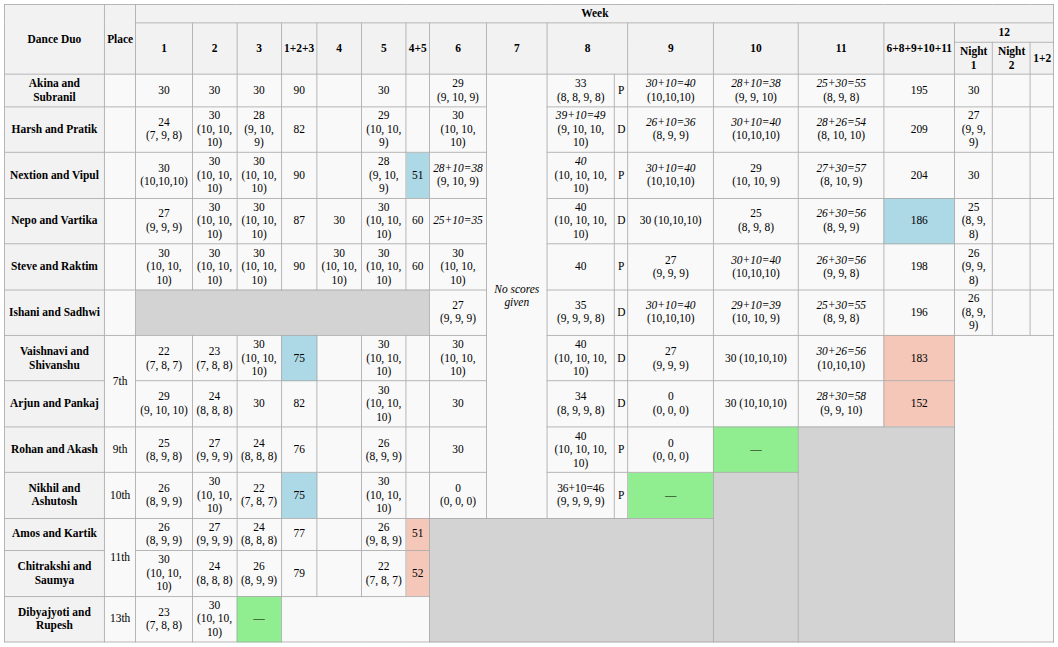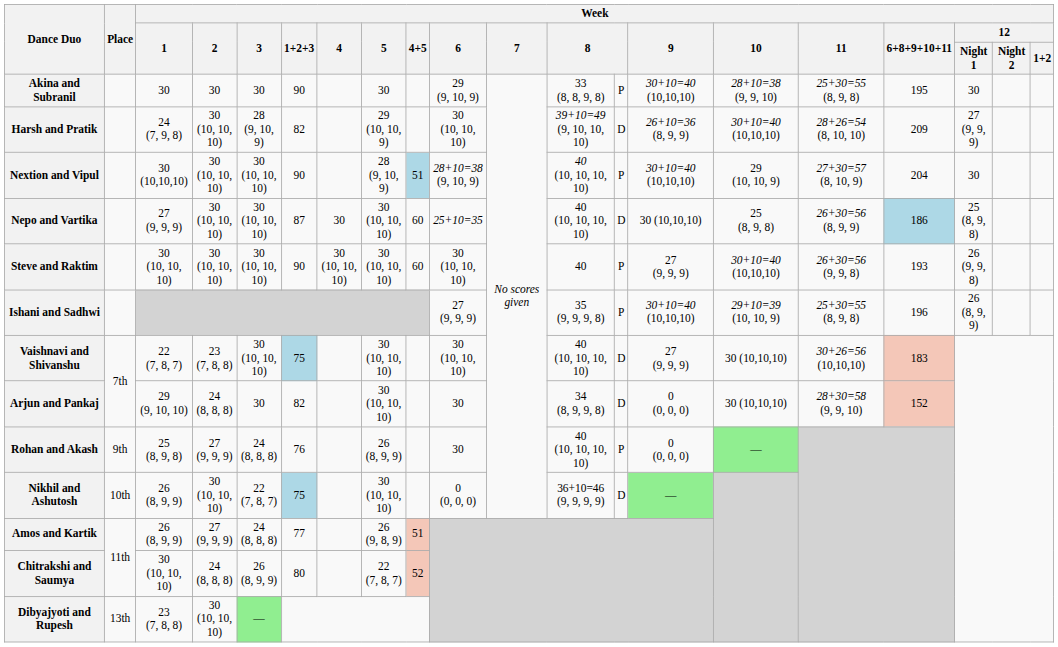 <table class="wikitable sortable" style="text-align:center; font-size:85%">
 <tr>
 <th rowspan="3">Dance Duo<br></th>
 <th rowspan="3">Place</th>
 <th colspan="18">Week</th>
 </tr>
 <tr>
 <th rowspan="2">1</th>
 <th rowspan="2">2</th>
 <th rowspan="2">3</th>
 <th rowspan="2">1+2+3</th>
 <th rowspan="2">4</th>
 <th rowspan="2">5</th>
 <th rowspan="2">4+5</th>
 <th rowspan="2">6</th>
 <th rowspan="2">7</th>
 <th colspan="2" rowspan="2">8</th>
 <th rowspan="2">9</th>
 <th rowspan="2">10</th>
 <th rowspan="2">11</th>
 <th rowspan="2">6+8+9+10+11</th>
 <th colspan="3">12</th>
 </tr>
 <tr>
 <th>Night 1</th>
 <th>Night 2</th>
 <th>1+2</th>
 </tr>
 <tr>
 <th>Akina and Subranil</th>
 <td></td>
 <td>30<br></td>
 <td>30<br></td>
 <td>30<br></td>
 <td>90</td>
 <td></td>
 <td>30<br></td>
 <td></td>
 <td>29<br>(9, 10, 9)</td>
 <td rowspan="10"><em>No scores given</em></td>
 <td>33<br>(8, 8, 9, 8)</td>
 <td>P</td>
 <td><em>30+10=40</em> (10,10,10)</td>
 <td><em>28+10=38</em><br>(9, 9, 10)</td>
 <td><em>25+30=55</em><br>(8, 9, 8)</td>
 <td>195</td>
 <td>30<br></td>
 <td></td>
 <td></td>
 </tr>
 <tr>
 <th>Harsh and Pratik</th>
 <td></td>
 <td>24<br>(7, 9, 8)</td>
 <td>30<br>(10, 10, 10)</td>
 <td>28<br>(9, 10, 9)</td>
 <td>82</td>
 <td></td>
 <td>29<br>(10, 10, 9)</td>
 <td></td>
 <td>30<br>(10, 10, 10)</td>
 <td><em>39+10=49</em><br>(9, 10, 10, 10)</td>
 <td>D</td>
 <td><em>26+10=36</em><br>(8, 9, 9)</td>
 <td><em>30+10=40</em> (10,10,10)</td>
 <td><em>28+26=54</em><br>(8, 10, 10)</td>
 <td>209</td>
 <td>27<br>(9, 9, 9)</td>
 <td></td>
 <td></td>
 </tr>
 <tr>
 <th>Nextion and Vipul</th>
 <td></td>
 <td>30<br>(10,10,10)</td>
 <td>30<br>(10, 10, 10)</td>
 <td>30<br>(10, 10, 10)</td>
 <td>90</td>
 <td></td>
 <td>28<br>(9, 10, 9)</td>
 <td bgcolor="lightblue">51</td>
 <td><em>28+10=38</em><br>(9, 10, 9)</td>
 <td><em>40</em><br>(10, 10, 10, 10)</td>
 <td>P</td>
 <td><em>30+10=40</em> (10,10,10)</td>
 <td>29<br>(10, 10, 9)</td>
 <td><em>27+30=57</em><br>(8, 10, 9)</td>
 <td>204</td>
 <td>30<br></td>
 <td></td>
 <td></td>
 </tr>
 <tr>
 <th>Nepo and Vartika</th>
 <td></td>
 <td>27<br>(9, 9, 9)</td>
 <td>30<br>(10, 10, 10)</td>
 <td>30<br>(10, 10, 10)</td>
 <td>87</td>
 <td>30<br></td>
 <td>30<br>(10, 10, 10)</td>
 <td>60</td>
 <td><em>25+10=35</em><br></td>
 <td>40<br>(10, 10, 10, 10)</td>
 <td>D</td>
 <td>30 (10,10,10)</td>
 <td>25<br>(8, 9, 8)</td>
 <td><em>26+30=56</em><br>(8, 9, 9)</td>
 <td bgcolor="lightblue">186</td>
 <td>25<br>(8, 9, 8)</td>
 <td></td>
 <td></td>
 </tr>
 <tr>
 <th>Steve and Raktim</th>
 <td></td>
 <td>30<br>(10, 10, 10)</td>
 <td>30<br>(10, 10, 10)</td>
 <td>30<br>(10, 10, 10)</td>
 <td>90</td>
 <td>30<br>(10, 10, 10)</td>
 <td>30<br>(10, 10, 10)</td>
 <td>60</td>
 <td>30<br>(10, 10, 10)</td>
 <td>40<br></td>
 <td>P</td>
 <td>27<br>(9, 9, 9)</td>
 <td><em>30+10=40</em> (10,10,10)</td>
 <td><em>26+30=56</em><br>(9, 9, 8)</td>
-<td>198</td>
+<td>193</td>
 <td>26<br>(9, 9, 8)</td>
 <td></td>
 <td></td>
 </tr>
 <tr>
 <th>Ishani and Sadhwi</th>
 <td></td>
 <td colspan="7" bgcolor="lightgrey"></td>
 <td>27<br>(9, 9, 9)</td>
 <td>35<br>(9, 9, 9, 8)</td>
-<td>D</td>
+<td>P</td>
 <td><em>30+10=40</em> (10,10,10)</td>
 <td><em>29+10=39</em><br>(10, 10, 9)</td>
 <td><em>25+30=55</em><br>(8, 9, 8)</td>
 <td>196</td>
 <td>26<br>(8, 9, 9)</td>
 <td></td>
 <td></td>
 </tr>
 <tr>
 <th>Vaishnavi and Shivanshu</th>
 <td rowspan="2">7th</td>
 <td>22<br>(7, 8, 7)</td>
 <td>23<br>(7, 8, 8)</td>
 <td>30<br>(10, 10, 10)</td>
 <td bgcolor="lightblue">75</td>
 <td></td>
 <td>30<br>(10, 10, 10)</td>
 <td></td>
 <td>30<br>(10, 10, 10)</td>
 <td>40<br>(10, 10, 10, 10)</td>
 <td>D</td>
 <td>27<br>(9, 9, 9)</td>
 <td>30 (10,10,10)</td>
 <td><em>30+26=56</em> (10,10,10)</td>
 <td bgcolor="#f4c7b8">183</td>
 <td colspan="3" rowspan="7"></td>
 </tr>
 <tr>
 <th>Arjun and Pankaj</th>
 <td>29<br>(9, 10, 10)</td>
 <td>24<br>(8, 8, 8)</td>
 <td>30<br></td>
 <td>82</td>
 <td></td>
 <td>30<br>(10, 10, 10)</td>
 <td></td>
 <td>30<br></td>
 <td>34<br>(8, 9, 9, 8)</td>
 <td>D</td>
 <td>0<br>(0, 0, 0)</td>
 <td>30 (10,10,10)</td>
 <td><em>28+30=58</em><br>(9, 9, 10)</td>
 <td bgcolor="#f4c7b8">152</td>
 </tr>
 <tr>
 <th>Rohan and Akash</th>
 <td>9th</td>
 <td>25<br>(8, 9, 8)</td>
 <td>27<br>(9, 9, 9)</td>
 <td>24<br>(8, 8, 8)</td>
 <td>76</td>
 <td></td>
 <td>26<br>(8, 9, 9)</td>
 <td></td>
 <td>30<br></td>
 <td>40<br>(10, 10, 10, 10)</td>
 <td>P</td>
 <td>0<br>(0, 0, 0)</td>
 <td bgcolor="lightgreen">—</td>
 <td colspan="2" rowspan="5"  bgcolor="lightgrey"></td>
 </tr>
 <tr>
 <th>Nikhil and Ashutosh</th>
 <td>10th</td>
 <td>26<br>(8, 9, 9)</td>
 <td>30<br>(10, 10, 10)</td>
 <td>22<br>(7, 8, 7)</td>
 <td bgcolor="lightblue">75</td>
 <td></td>
 <td>30<br>(10, 10, 10)</td>
 <td></td>
 <td>0<br>(0, 0, 0)</td>
 <td>36+10=46<br>(9, 9, 9, 9)</td>
-<td>P</td>
+<td>D</td>
 <td bgcolor="lightgreen">—</td>
 <td rowspan="4"  bgcolor="lightgrey"></td>
 </tr>
 <tr>
 <th>Amos and Kartik</th>
 <td rowspan="2">11th</td>
 <td>26<br>(8, 9, 9)</td>
 <td>27<br>(9, 9, 9)</td>
 <td>24<br>(8, 8, 8)</td>
 <td>77</td>
 <td></td>
 <td>26<br>(9, 8, 9)</td>
 <td bgcolor="#f4c7b8">51</td>
 <td colspan="5" rowspan="3" bgcolor="lightgrey"></td>
 </tr>
 <tr>
 <th>Chitrakshi and Saumya</th>
 <td>30<br>(10, 10, 10)</td>
 <td>24<br>(8, 8, 8)</td>
 <td>26<br>(8, 9, 9)</td>
-<td>79</td>
+<td>80</td>
 <td></td>
 <td>22<br>(7, 8, 7)</td>
 <td bgcolor="#f4c7b8">52</td>
 </tr>
 <tr>
 <th>Dibyajyoti and Rupesh</th>
 <td>13th</td>
 <td>23<br>(7, 8, 8)</td>
 <td>30<br>(10, 10, 10)</td>
 <td bgcolor="lightgreen">—</td>
 </tr>
 </table>
